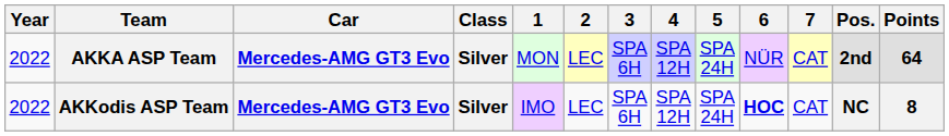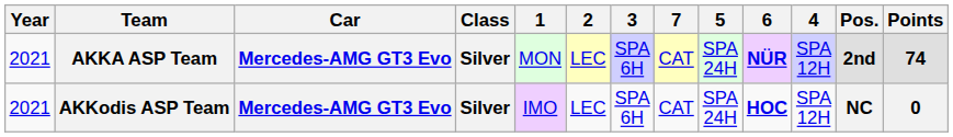 <table class="wikitable" border="1" style="text-align:center; font-size:85%;">
 <tr>
 <th>Year</th>
 <th>Team</th>
 <th>Car</th>
 <th>Class</th>
 <th>1</th>
 <th>2</th>
 <th>3</th>
-<th>4</th>
+<th>7</th>
 <th>5</th>
 <th>6</th>
-<th>7</th>
+<th>4</th>
 <th>Pos.</th>
 <th>Points</th>
 </tr>
 <tr>
-<td><a href='#'>2022</a></td>
+<td><a href='#'>2021</a></td>
 <th nowrap>AKKA ASP Team</th>
 <th nowrap><a href='#'>Mercedes-AMG GT3 Evo</a></th>
 <th>Silver</th>
 <td style="background:#dfffdf;"><a href='#'>MON</a><br></td>
 <td style="background:#ffffbf;"><a href='#'>LEC</a><br></td>
 <td style="background:#cfcfff;"><a href='#'>SPA<br>6H</a><br></td>
+<td style="background:#ffffbf;"><a href='#'>CAT</a><br></td>
+<td style="background:#dfffdf;"><a href='#'>SPA<br>24H</a><br></td>
+<td style="background:#efcfff;"><strong><a href='#'>NÜR</a><br></strong></td>
 <td style="background:#cfcfff;"><a href='#'>SPA<br>12H</a><br></td>
-<td style="background:#dfffdf;"><a href='#'>SPA<br>24H</a><br></td>
-<td style="background:#efcfff;"><a href='#'>NÜR</a><br></td>
-<td style="background:#ffffbf;"><a href='#'>CAT</a><br></td>
 <th style="background:#DFDFDF;">2nd</th>
-<th style="background:#DFDFDF;">64</th>
+<th style="background:#DFDFDF;">74</th>
 </tr>
 <tr>
-<td><a href='#'>2022</a></td>
+<td><a href='#'>2021</a></td>
 <th nowrap>AKKodis ASP Team</th>
 <th nowrap><a href='#'>Mercedes-AMG GT3 Evo</a></th>
 <th>Silver</th>
 <td style="background:#EFCFFF;"><a href='#'>IMO</a><br></td>
 <td style="background:#;"><a href='#'>LEC</a></td>
 <td style="background:#;"><a href='#'>SPA<br>6H</a></td>
-<td style="background:#;"><a href='#'>SPA<br>12H</a></td>
+<td style="background:#;"><a href='#'>CAT</a></td>
 <td style="background:#;"><a href='#'>SPA<br>24H</a></td>
 <td style="background:#;"><strong><a href='#'>HOC</a></strong></td>
-<td style="background:#;"><a href='#'>CAT</a></td>
+<td style="background:#;"><a href='#'>SPA<br>12H</a></td>
 <th>NC</th>
-<th>8</th>
+<th>0</th>
 </tr>
 </table>
